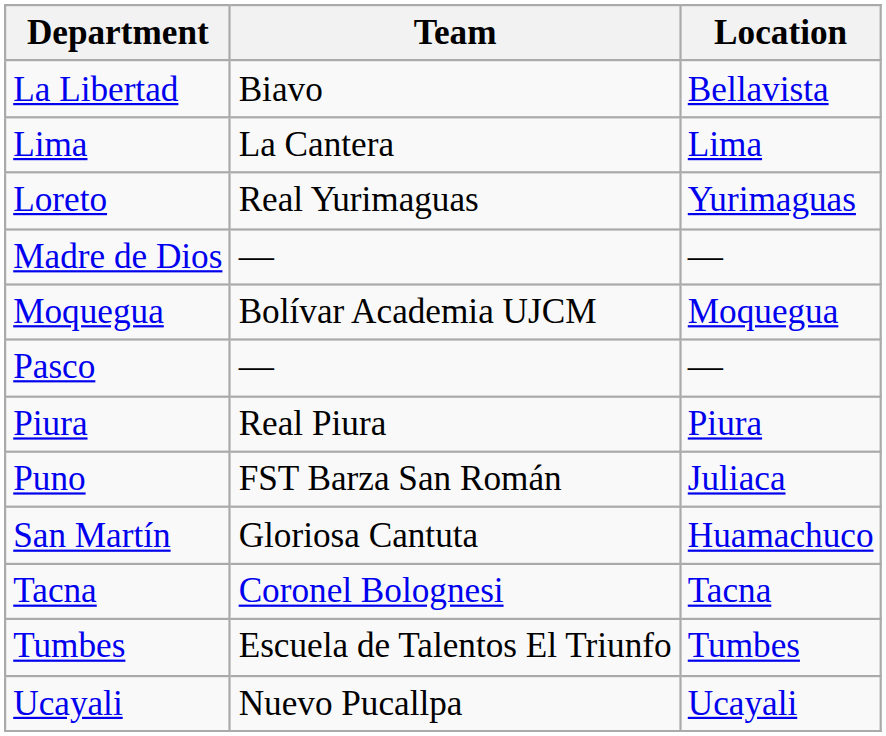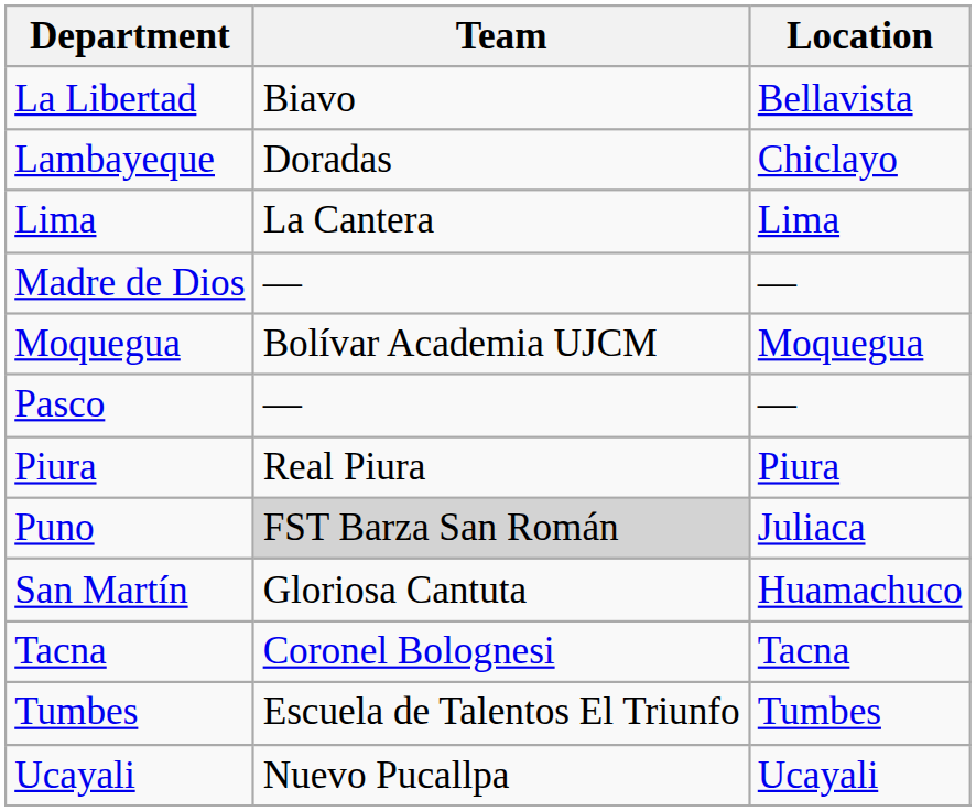 <table class="wikitable">
 <tr>
 <th>Department</th>
 <th>Team</th>
 <th>Location</th>
 </tr>
 <tr>
 <td><a href='#'>La Libertad</a></td>
 <td>Biavo</td>
 <td><a href='#'>Bellavista</a></td>
 </tr>
 <tr>
+<td><a href='#'>Lambayeque</a></td>
+<td>Doradas</td>
+<td><a href='#'>Chiclayo</a></td>
+</tr>
+<tr>
 <td><a href='#'>Lima</a></td>
 <td>La Cantera</td>
 <td><a href='#'>Lima</a></td>
-</tr>
-<tr>
-<td><a href='#'>Loreto</a></td>
-<td>Real Yurimaguas</td>
-<td><a href='#'>Yurimaguas</a></td>
 </tr>
 <tr>
 <td><a href='#'>Madre de Dios</a></td>
 <td>—</td>
 <td>—</td>
 </tr>
 <tr>
 <td><a href='#'>Moquegua</a></td>
 <td>Bolívar Academia UJCM</td>
 <td><a href='#'>Moquegua</a></td>
 </tr>
 <tr>
 <td><a href='#'>Pasco</a></td>
 <td>—</td>
 <td>—</td>
 </tr>
 <tr>
 <td><a href='#'>Piura</a></td>
 <td>Real Piura</td>
 <td><a href='#'>Piura</a></td>
 </tr>
 <tr>
 <td><a href='#'>Puno</a></td>
-<td>FST Barza San Román</td>
+<td style="background: lightgrey;">FST Barza San Román</td>
 <td><a href='#'>Juliaca</a></td>
 </tr>
 <tr>
 <td><a href='#'>San Martín</a></td>
 <td>Gloriosa Cantuta</td>
 <td><a href='#'>Huamachuco</a></td>
 </tr>
 <tr>
 <td><a href='#'>Tacna</a></td>
 <td><a href='#'>Coronel Bolognesi</a></td>
 <td><a href='#'>Tacna</a></td>
 </tr>
 <tr>
 <td><a href='#'>Tumbes</a></td>
 <td>Escuela de Talentos El Triunfo</td>
 <td><a href='#'>Tumbes</a></td>
 </tr>
 <tr>
 <td><a href='#'>Ucayali</a></td>
 <td>Nuevo Pucallpa</td>
 <td><a href='#'>Ucayali</a></td>
 </tr>
 <tr>
 </tr>
 </table>
